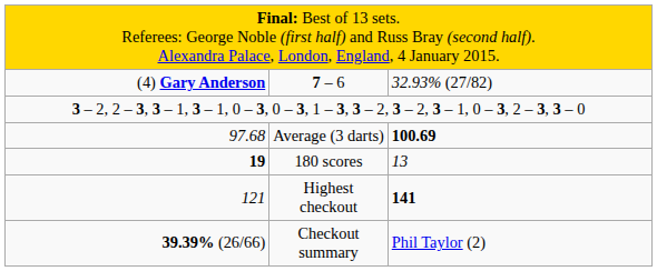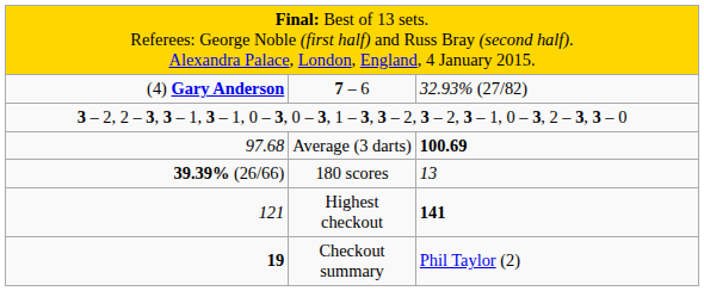 <table class="wikitable" style="font-size: 90%; margin: 1em auto 1em auto;">
 <tr>
 <td colspan="3" align="center" bgcolor="#ffd700"><strong>Final:</strong> Best of 13 sets. <br> Referees:  George Noble <em>(first half)</em> and  Russ Bray <em>(second half)</em>.<br><a href='#'>Alexandra Palace</a>, <a href='#'>London</a>, <a href='#'>England</a>, 4 January 2015.</td>
 </tr>
 <tr>
 <td width="230" align="right">(4) <strong><a href='#'>Gary Anderson</a></strong> </td>
 <td width="100" align="center"><strong>7</strong> – 6</td>
 <td><em>32.93%</em> (27/82)</td>
 </tr>
 <tr>
 <td colspan="3" align="center" style="font-size: 100%"><strong>3</strong> – 2, 2 – <strong>3</strong>, <strong>3</strong> – 1, <strong>3</strong> – 1, 0 – <strong>3</strong>, 0 – <strong>3</strong>, 1 – <strong>3</strong>, <strong>3</strong> – 2, <strong>3</strong> – 2, <strong>3</strong> – 1, 0 – <strong>3</strong>, 2 – <strong>3</strong>,<strong> 3</strong> – 0</td>
 </tr>
 <tr>
 <td align="right"><em>97.68</em></td>
 <td align="center">Average (3 darts)</td>
 <td><strong>100.69</strong></td>
 </tr>
 <tr>
-<td align="right"><strong>19</strong></td>
+<td align="right"><strong>39.39%</strong> (26/66)</td>
 <td align="center">180 scores</td>
 <td><em>13</em></td>
 </tr>
 <tr>
 <td align="right"><em>121</em></td>
 <td align="center">Highest checkout</td>
 <td><strong>141</strong></td>
 </tr>
 <tr>
-<td align="right"><strong>39.39%</strong> (26/66)</td>
+<td align="right"><strong>19</strong></td>
 <td align="center">Checkout summary</td>
 <td width="230"> <a href='#'>Phil Taylor</a> (2)</td>
 </tr>
 </table>
